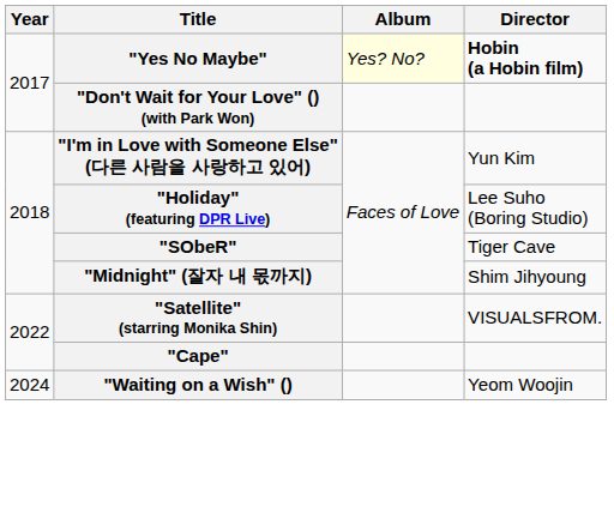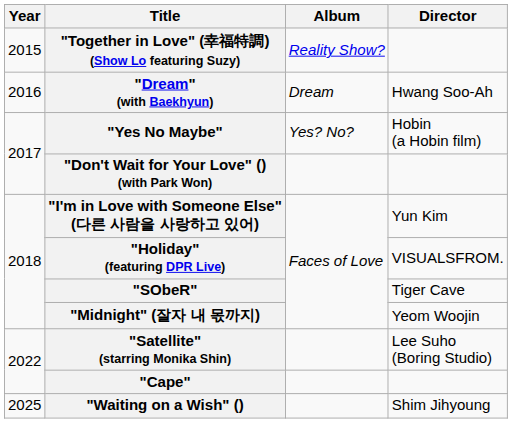 <table class="wikitable plainrowheaders">
 <tr>
 <th>Year</th>
 <th>Title</th>
 <th>Album</th>
 <th>Director</th>
 </tr>
 <tr>
+<td>2015</td>
+<th scope="row">"Together in Love" (幸福特調)<br><small>(<a href='#'>Show Lo</a> featuring Suzy)</small></th>
+<td><em><a href='#'>Reality Show?</a></em></td>
+<td></td>
+</tr>
+<tr>
+<td>2016</td>
+<th scope="row">"<a href='#'>Dream</a>"<br><small>(with <a href='#'>Baekhyun</a>)</small></th>
+<td><em>Dream</em></td>
+<td>Hwang Soo-Ah</td>
+</tr>
+<tr>
 <td rowspan=2>2017</td>
 <th scope="row">"Yes No Maybe"</th>
-<td style="background: lightyellow;"><em>Yes? No?</em></td>
-<td><strong>Hobin<br>(a Hobin film)</strong></td>
+<td><em>Yes? No?</em></td>
+<td>Hobin<br>(a Hobin film)</td>
 </tr>
 <tr>
 <th scope="row">"Don't Wait for Your Love" ()<br><small>(with Park Won)</small></th>
 <td></td>
 <td></td>
 </tr>
 <tr>
 <td rowspan=4>2018</td>
 <th scope="row">"I'm in Love with Someone Else"<br>(다른 사람을 사랑하고 있어)</th>
 <td rowspan=4><em>Faces of Love</em></td>
 <td>Yun Kim</td>
 </tr>
 <tr>
 <th scope="row">"Holiday"<br><small>(featuring <a href='#'>DPR Live</a>)</small></th>
-<td>Lee Suho<br>(Boring Studio)</td>
+<td>VISUALSFROM.</td>
 </tr>
 <tr>
 <th scope="row">"SObeR"</th>
 <td>Tiger Cave</td>
 </tr>
 <tr>
 <th scope="row">"Midnight" (잘자 내 몫까지)<br></th>
-<td>Shim Jihyoung</td>
+<td>Yeom Woojin</td>
 </tr>
 <tr>
 <td rowspan="2">2022</td>
 <th scope="row">"Satellite"<br><small>(starring Monika Shin)</small></th>
 <td></td>
-<td>VISUALSFROM.</td>
+<td>Lee Suho<br>(Boring Studio)</td>
 </tr>
 <tr>
 <th scope="row">"Cape"</th>
 <td></td>
 <td></td>
 </tr>
 <tr>
-<td>2024</td>
+<td>2025</td>
 <th scope="row">"Waiting on a Wish" ()</th>
 <td></td>
-<td>Yeom Woojin</td>
+<td>Shim Jihyoung</td>
 </tr>
 </table>
